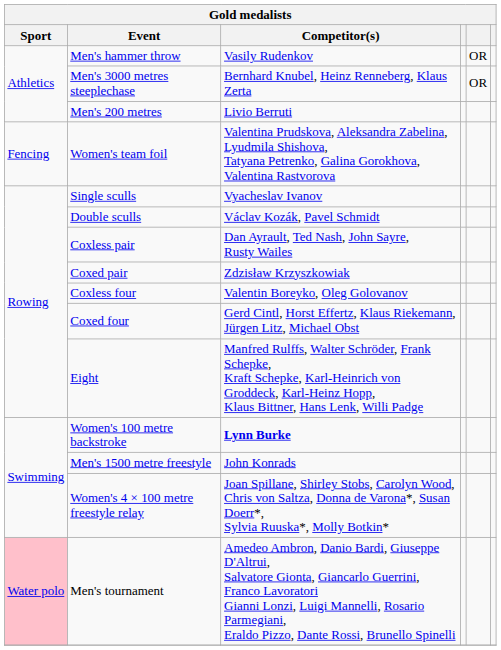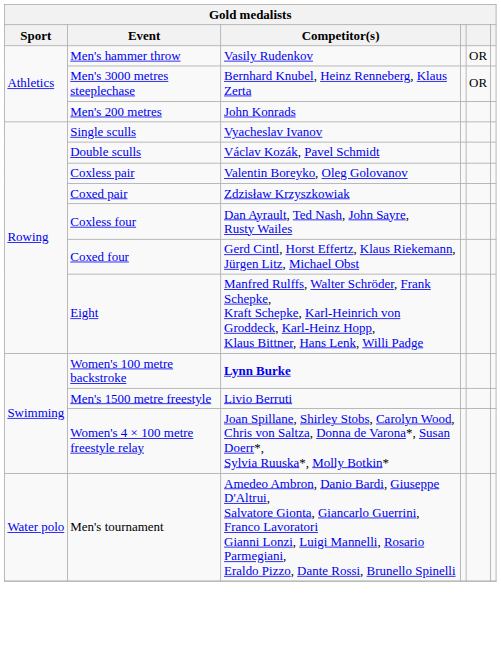 <table class="wikitable">
 <tr>
 <th colspan="6">Gold medalists</th>
 </tr>
 <tr>
 <th>Sport</th>
 <th>Event</th>
 <th>Competitor(s)</th>
 <th></th>
 <th></th>
 <th></th>
 </tr>
 <tr>
 <td rowspan="3"><a href='#'>Athletics</a></td>
 <td><a href='#'>Men's hammer throw</a></td>
 <td><a href='#'>Vasily Rudenkov</a></td>
 <td></td>
 <td>OR</td>
 <td></td>
 </tr>
 <tr>
 <td><a href='#'>Men's 3000 metres steeplechase</a></td>
 <td><a href='#'>Bernhard Knubel</a>, <a href='#'>Heinz Renneberg</a>, <a href='#'>Klaus Zerta</a></td>
 <td></td>
 <td>OR</td>
 <td></td>
 </tr>
 <tr>
 <td><a href='#'>Men's 200 metres</a></td>
-<td><a href='#'>Livio Berruti</a></td>
-<td></td>
-<td></td>
-<td></td>
-</tr>
-<tr>
-<td><a href='#'>Fencing</a></td>
-<td><a href='#'>Women's team foil</a></td>
-<td><a href='#'>Valentina Prudskova</a>, <a href='#'>Aleksandra Zabelina</a>, <a href='#'>Lyudmila Shishova</a>,<br><a href='#'>Tatyana Petrenko</a>, <a href='#'>Galina Gorokhova</a>, <a href='#'>Valentina Rastvorova</a></td>
+<td><a href='#'>John Konrads</a></td>
 <td></td>
 <td></td>
 <td></td>
 </tr>
 <tr>
 <td rowspan="7"><a href='#'>Rowing</a></td>
 <td><a href='#'>Single sculls</a></td>
 <td><a href='#'>Vyacheslav Ivanov</a></td>
 <td></td>
 <td></td>
 <td></td>
 </tr>
 <tr>
 <td><a href='#'>Double sculls</a></td>
 <td><a href='#'>Václav Kozák</a>, <a href='#'>Pavel Schmidt</a></td>
 <td></td>
 <td></td>
 <td></td>
 </tr>
 <tr>
 <td><a href='#'>Coxless pair</a></td>
-<td><a href='#'>Dan Ayrault</a>, <a href='#'>Ted Nash</a>, <a href='#'>John Sayre</a>, <br><a href='#'>Rusty Wailes</a></td>
+<td><a href='#'>Valentin Boreyko</a>, <a href='#'>Oleg Golovanov</a></td>
 <td></td>
 <td></td>
 <td></td>
 </tr>
 <tr>
 <td><a href='#'>Coxed pair</a></td>
 <td><a href='#'>Zdzisław Krzyszkowiak</a></td>
 <td></td>
 <td></td>
 <td></td>
 </tr>
 <tr>
 <td><a href='#'>Coxless four</a></td>
-<td><a href='#'>Valentin Boreyko</a>, <a href='#'>Oleg Golovanov</a></td>
+<td><a href='#'>Dan Ayrault</a>, <a href='#'>Ted Nash</a>, <a href='#'>John Sayre</a>, <br><a href='#'>Rusty Wailes</a></td>
 <td></td>
 <td></td>
 <td></td>
 </tr>
 <tr>
 <td><a href='#'>Coxed four</a></td>
 <td><a href='#'>Gerd Cintl</a>, <a href='#'>Horst Effertz</a>, <a href='#'>Klaus Riekemann</a>,<br><a href='#'>Jürgen Litz</a>, <a href='#'>Michael Obst</a></td>
 <td></td>
 <td></td>
 <td></td>
 </tr>
 <tr>
 <td><a href='#'>Eight</a></td>
 <td><a href='#'>Manfred Rulffs</a>, <a href='#'>Walter Schröder</a>, <a href='#'>Frank Schepke</a>, <br> <a href='#'>Kraft Schepke</a>, <a href='#'>Karl-Heinrich von Groddeck</a>, <a href='#'>Karl-Heinz Hopp</a>, <br> <a href='#'>Klaus Bittner</a>, <a href='#'>Hans Lenk</a>, <a href='#'>Willi Padge</a></td>
 <td></td>
 <td></td>
 <td></td>
 </tr>
 <tr>
 <td rowspan="3"><a href='#'>Swimming</a></td>
 <td><a href='#'>Women's 100 metre backstroke</a></td>
 <td><strong><a href='#'>Lynn Burke</a></strong></td>
 <td></td>
 <td></td>
 <td></td>
 </tr>
 <tr>
 <td><a href='#'>Men's 1500 metre freestyle</a></td>
-<td><a href='#'>John Konrads</a></td>
+<td><a href='#'>Livio Berruti</a></td>
 <td></td>
 <td></td>
 <td></td>
 </tr>
 <tr>
 <td><a href='#'>Women's 4 × 100 metre freestyle relay</a></td>
 <td><a href='#'>Joan Spillane</a>, <a href='#'>Shirley Stobs</a>, <a href='#'>Carolyn Wood</a>, <br> <a href='#'>Chris von Saltza</a>, <a href='#'>Donna de Varona</a>*, <a href='#'>Susan Doerr</a>*, <br> <a href='#'>Sylvia Ruuska</a>*, <a href='#'>Molly Botkin</a>*</td>
 <td></td>
 <td></td>
 <td></td>
 </tr>
 <tr>
-<td style="background: pink;"><a href='#'>Water polo</a></td>
+<td><a href='#'>Water polo</a></td>
 <td>Men's tournament</td>
 <td><a href='#'>Amedeo Ambron</a>, <a href='#'>Danio Bardi</a>, <a href='#'>Giuseppe D'Altrui</a>,<br> <a href='#'>Salvatore Gionta</a>, <a href='#'>Giancarlo Guerrini</a>, <a href='#'>Franco Lavoratori</a><br><a href='#'>Gianni Lonzi</a>, <a href='#'>Luigi Mannelli</a>, <a href='#'>Rosario Parmegiani</a>,<br> <a href='#'>Eraldo Pizzo</a>, <a href='#'>Dante Rossi</a>, <a href='#'>Brunello Spinelli</a></td>
 <td></td>
 <td></td>
 <td></td>
 </tr>
 <tr>
 </tr>
 </table>
